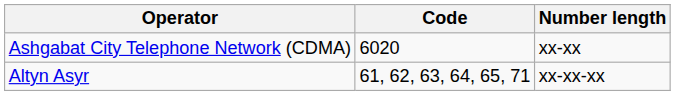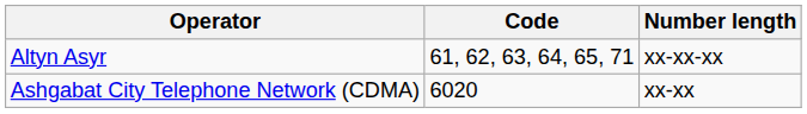 <table class="wikitable">
 <tr>
 <th>Operator</th>
 <th>Code</th>
 <th>Number length</th>
 </tr>
 <tr>
+<td><a href='#'>Altyn Asyr</a></td>
+<td>61, 62, 63, 64, 65, 71</td>
+<td>хх-хх-хх</td>
+</tr>
+<tr>
 <td><a href='#'>Ashgabat City Telephone Network</a> (CDMA)</td>
 <td>6020</td>
 <td>хх-хх</td>
 </tr>
-<tr>
-<td><a href='#'>Altyn Asyr</a></td>
-<td>61, 62, 63, 64, 65, 71</td>
-<td>хх-хх-хх</td>
-</tr>
 </table>
